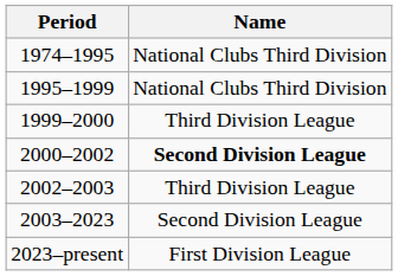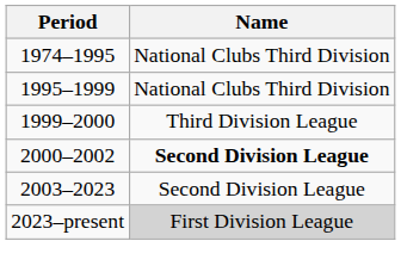 <table class="wikitable" style="text-align:center;margin-left:1em;float:center">
 <tr>
 <th>Period</th>
 <th>Name</th>
 </tr>
 <tr>
 <td>1974–1995</td>
 <td>National Clubs Third Division</td>
 </tr>
 <tr>
 <td>1995–1999</td>
 <td>National Clubs Third Division</td>
 </tr>
 <tr>
 <td>1999–2000</td>
 <td>Third Division League</td>
 </tr>
 <tr>
 <td>2000–2002</td>
 <td><strong>Second Division League</strong></td>
 </tr>
 <tr>
-<td>2002–2003</td>
-<td>Third Division League</td>
-</tr>
-<tr>
 <td>2003–2023</td>
 <td>Second Division League</td>
 </tr>
 <tr>
 <td>2023–present</td>
-<td>First Division League</td>
+<td style="background: lightgrey;">First Division League</td>
 </tr>
 </table>
